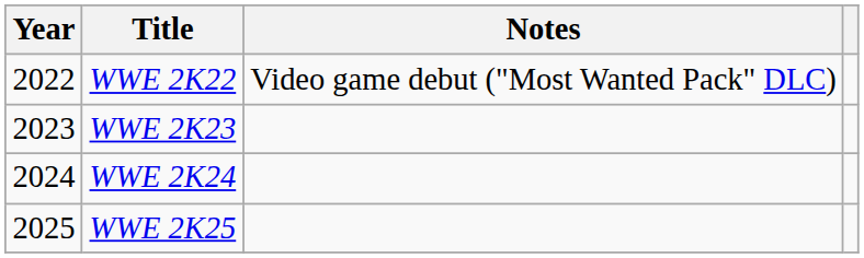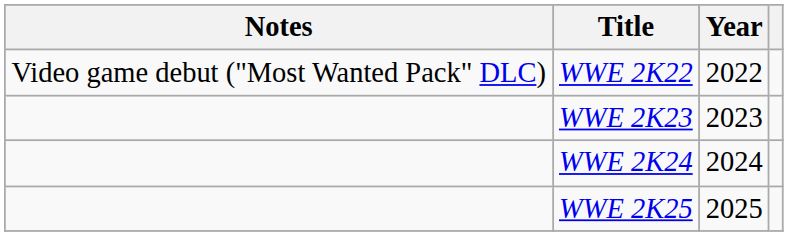 <table class="wikitable sortable">
 <tr>
+<th>Notes</th>
+<th>Title</th>
 <th>Year</th>
-<th>Title</th>
-<th>Notes</th>
 <th></th>
 </tr>
 <tr>
+<td>Video game debut ("Most Wanted Pack" <a href='#'>DLC</a>)</td>
+<td><em><a href='#'>WWE 2K22</a></em></td>
 <td>2022</td>
-<td><em><a href='#'>WWE 2K22</a></em></td>
-<td>Video game debut ("Most Wanted Pack" <a href='#'>DLC</a>)</td>
 <td></td>
 </tr>
 <tr>
+<td></td>
+<td><em><a href='#'>WWE 2K23</a></em></td>
 <td>2023</td>
-<td><em><a href='#'>WWE 2K23</a></em></td>
-<td></td>
 <td></td>
 </tr>
 <tr>
+<td></td>
+<td><em><a href='#'>WWE 2K24</a></em></td>
 <td>2024</td>
-<td><em><a href='#'>WWE 2K24</a></em></td>
-<td></td>
 <td></td>
 </tr>
 <tr>
+<td></td>
+<td><em><a href='#'>WWE 2K25</a></em></td>
 <td>2025</td>
-<td><em><a href='#'>WWE 2K25</a></em></td>
-<td></td>
 <td></td>
 </tr>
 </table>
